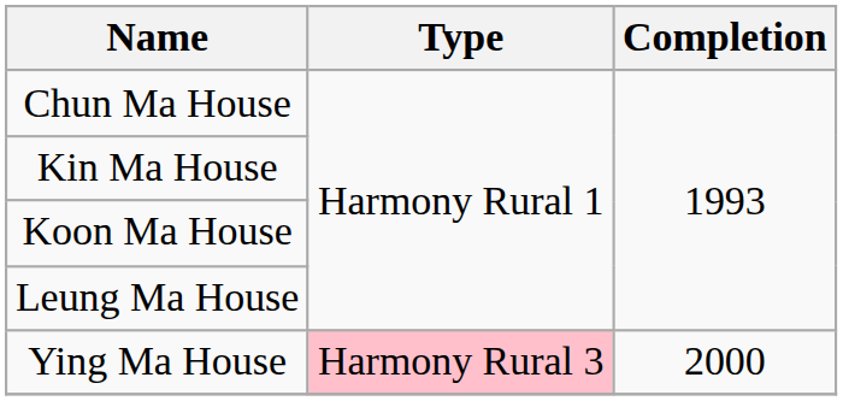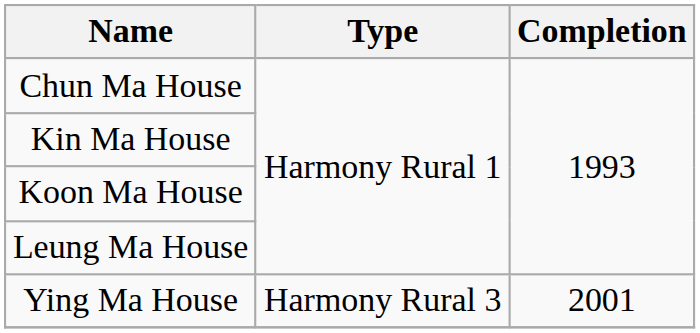 <table class="wikitable" style="text-align: center">
 <tr>
 <th>Name</th>
 <th>Type</th>
 <th>Completion</th>
 </tr>
 <tr>
 <td>Chun Ma House</td>
 <td rowspan="4">Harmony Rural 1</td>
 <td rowspan="4">1993</td>
 </tr>
 <tr>
 <td>Kin Ma House</td>
 </tr>
 <tr>
 <td>Koon Ma House</td>
 </tr>
 <tr>
 <td>Leung Ma House</td>
 </tr>
 <tr>
 <td>Ying Ma House</td>
-<td style="background: pink;">Harmony Rural 3</td>
-<td rowspan="1">2000</td>
+<td>Harmony Rural 3</td>
+<td rowspan="1">2001</td>
 </tr>
 <tr>
 </tr>
 </table>
